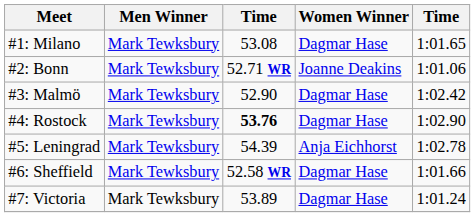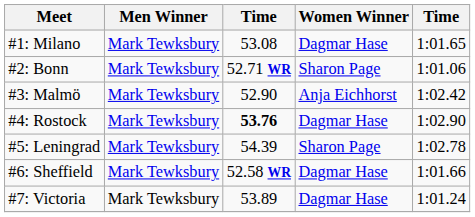 <table class=wikitable>
 <tr>
 <th>Meet</th>
 <th>Men Winner</th>
 <th>Time</th>
 <th>Women Winner</th>
 <th>Time</th>
 </tr>
 <tr>
 <td>#1: Milano</td>
 <td> <a href='#'>Mark Tewksbury</a></td>
 <td align=center>53.08</td>
 <td> <a href='#'>Dagmar Hase</a></td>
 <td align=center>1:01.65</td>
 </tr>
 <tr>
 <td>#2: Bonn</td>
 <td> <a href='#'>Mark Tewksbury</a></td>
 <td align=center>52.71 <small><a href='#'><strong>WR</strong></a></small></td>
-<td> <a href='#'>Joanne Deakins</a></td>
+<td> <a href='#'>Sharon Page</a></td>
 <td align=center>1:01.06</td>
 </tr>
 <tr>
 <td>#3: Malmö</td>
 <td> <a href='#'>Mark Tewksbury</a></td>
 <td align=center>52.90</td>
-<td> <a href='#'>Dagmar Hase</a></td>
+<td> <a href='#'>Anja Eichhorst</a></td>
 <td align=center>1:02.42</td>
 </tr>
 <tr>
 <td>#4: Rostock</td>
 <td> <a href='#'>Mark Tewksbury</a></td>
 <td align=center><strong>53.76</strong></td>
 <td> <a href='#'>Dagmar Hase</a></td>
 <td align=center>1:02.90</td>
 </tr>
 <tr>
 <td>#5: Leningrad</td>
 <td> <a href='#'>Mark Tewksbury</a></td>
 <td align=center>54.39</td>
-<td> <a href='#'>Anja Eichhorst</a></td>
+<td> <a href='#'>Sharon Page</a></td>
 <td align=center>1:02.78</td>
 </tr>
 <tr>
 <td>#6: Sheffield</td>
 <td> <a href='#'>Mark Tewksbury</a></td>
 <td align=center>52.58 <small><a href='#'><strong>WR</strong></a></small></td>
 <td> <a href='#'>Dagmar Hase</a></td>
 <td align=center>1:01.66</td>
 </tr>
 <tr>
 <td>#7: Victoria</td>
 <td> Mark Tewksbury</td>
 <td align=center>53.89</td>
 <td> <a href='#'>Dagmar Hase</a></td>
 <td align=center>1:01.24</td>
 </tr>
 <tr>
 </tr>
 </table>
